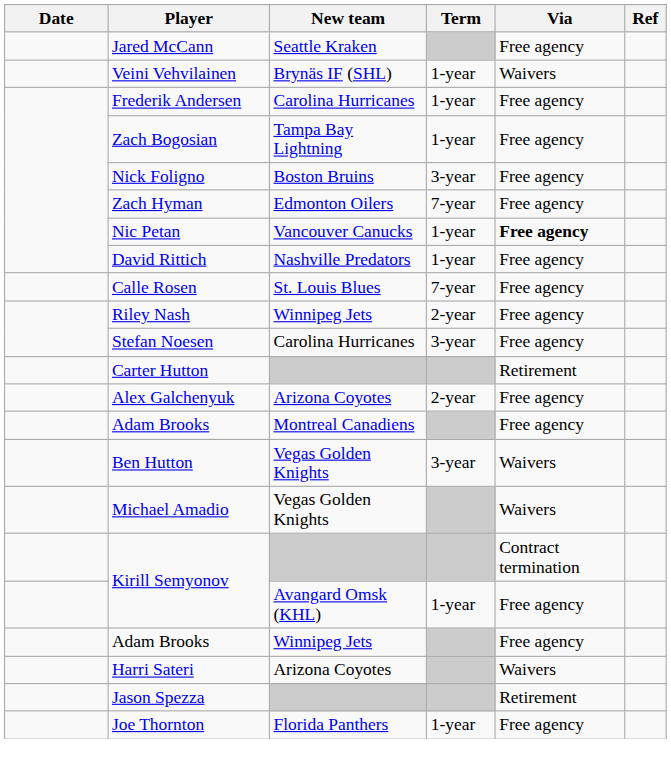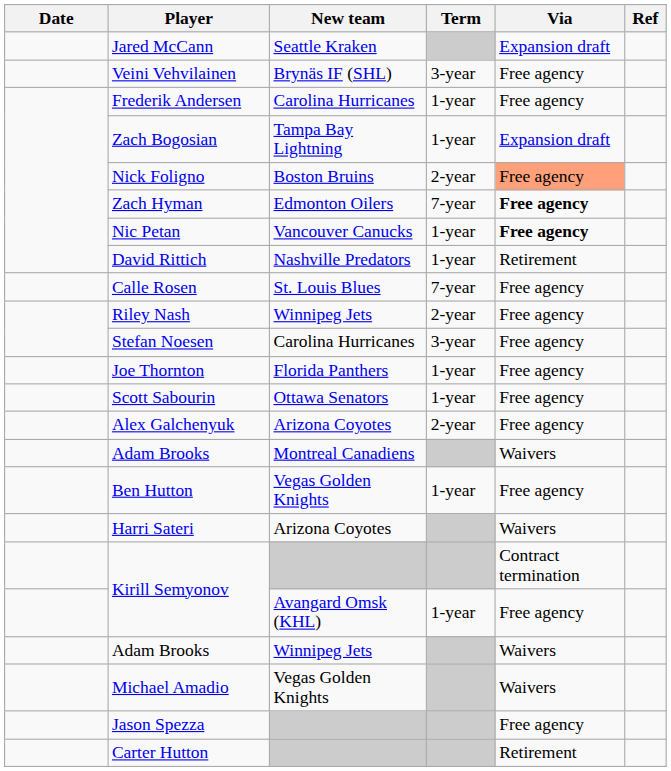 <table class="wikitable">
 <tr style="background:#ddd; text-align:center;">
 <th style="width: 10em;">Date</th>
 <th style="width: 14em;">Player</th>
 <th style="width: 14em;">New team</th>
 <th style="width: 5em;">Term</th>
 <th style="width: 10em;">Via</th>
 <th style="width: 2.5em;">Ref</th>
 </tr>
 <tr>
 <td></td>
 <td><a href='#'>Jared McCann</a></td>
 <td><a href='#'>Seattle Kraken</a></td>
 <td style="background:#ccc;"></td>
-<td>Free agency</td>
+<td><a href='#'>Expansion draft</a></td>
 <td></td>
 </tr>
 <tr>
 <td></td>
 <td><a href='#'>Veini Vehvilainen</a></td>
 <td><a href='#'>Brynäs IF</a> (<a href='#'>SHL</a>)</td>
-<td>1-year</td>
-<td>Waivers</td>
+<td>3-year</td>
+<td>Free agency</td>
 <td></td>
 </tr>
 <tr>
 <td rowspan=6></td>
 <td><a href='#'>Frederik Andersen</a></td>
 <td><a href='#'>Carolina Hurricanes</a></td>
 <td>1-year</td>
 <td>Free agency</td>
 <td></td>
 </tr>
 <tr>
 <td><a href='#'>Zach Bogosian</a></td>
 <td><a href='#'>Tampa Bay Lightning</a></td>
 <td>1-year</td>
-<td>Free agency</td>
+<td><a href='#'>Expansion draft</a></td>
 <td></td>
 </tr>
 <tr>
 <td><a href='#'>Nick Foligno</a></td>
 <td><a href='#'>Boston Bruins</a></td>
-<td>3-year</td>
-<td>Free agency</td>
+<td>2-year</td>
+<td style="background: lightsalmon;">Free agency</td>
 <td></td>
 </tr>
 <tr>
 <td><a href='#'>Zach Hyman</a></td>
 <td><a href='#'>Edmonton Oilers</a></td>
 <td>7-year</td>
-<td>Free agency</td>
+<td><strong>Free agency</strong></td>
 <td></td>
 </tr>
 <tr>
 <td><a href='#'>Nic Petan</a></td>
 <td><a href='#'>Vancouver Canucks</a></td>
 <td>1-year</td>
 <td><strong>Free agency</strong></td>
 <td></td>
 </tr>
 <tr>
 <td><a href='#'>David Rittich</a></td>
 <td><a href='#'>Nashville Predators</a></td>
 <td>1-year</td>
-<td>Free agency</td>
+<td>Retirement</td>
 <td></td>
 </tr>
 <tr>
 <td></td>
 <td><a href='#'>Calle Rosen</a></td>
 <td><a href='#'>St. Louis Blues</a></td>
 <td>7-year</td>
 <td>Free agency</td>
 <td></td>
 </tr>
 <tr>
 <td rowspan=2></td>
 <td><a href='#'>Riley Nash</a></td>
 <td><a href='#'>Winnipeg Jets</a></td>
 <td>2-year</td>
 <td>Free agency</td>
 <td></td>
 </tr>
 <tr>
 <td><a href='#'>Stefan Noesen</a></td>
 <td>Carolina Hurricanes</td>
 <td>3-year</td>
 <td>Free agency</td>
 <td></td>
 </tr>
 <tr>
 <td></td>
-<td><a href='#'>Carter Hutton</a></td>
-<td style="background:#ccc;"></td>
-<td style="background:#ccc;"></td>
-<td>Retirement</td>
+<td><a href='#'>Joe Thornton</a></td>
+<td><a href='#'>Florida Panthers</a></td>
+<td>1-year</td>
+<td>Free agency</td>
+<td></td>
+</tr>
+<tr>
+<td></td>
+<td><a href='#'>Scott Sabourin</a></td>
+<td><a href='#'>Ottawa Senators</a></td>
+<td>1-year</td>
+<td>Free agency</td>
 <td></td>
 </tr>
 <tr>
 <td></td>
 <td><a href='#'>Alex Galchenyuk</a></td>
 <td><a href='#'>Arizona Coyotes</a></td>
 <td>2-year</td>
 <td>Free agency</td>
 <td></td>
 </tr>
 <tr>
 <td></td>
 <td><a href='#'>Adam Brooks</a></td>
 <td><a href='#'>Montreal Canadiens</a></td>
 <td style="background:#ccc;"></td>
-<td>Free agency</td>
+<td>Waivers</td>
 <td></td>
 </tr>
 <tr>
 <td></td>
 <td><a href='#'>Ben Hutton</a></td>
 <td><a href='#'>Vegas Golden Knights</a></td>
-<td>3-year</td>
-<td>Waivers</td>
+<td>1-year</td>
+<td>Free agency</td>
 <td></td>
 </tr>
 <tr>
 <td></td>
-<td><a href='#'>Michael Amadio</a></td>
-<td>Vegas Golden Knights</td>
+<td><a href='#'>Harri Sateri</a></td>
+<td>Arizona Coyotes</td>
 <td style="background:#ccc;"></td>
 <td>Waivers</td>
 <td></td>
 </tr>
 <tr>
 <td></td>
 <td rowspan=2><a href='#'>Kirill Semyonov</a></td>
 <td style="background:#ccc;"></td>
 <td style="background:#ccc;"></td>
 <td>Contract termination</td>
 <td></td>
 </tr>
 <tr>
 <td></td>
 <td><a href='#'>Avangard Omsk</a> (<a href='#'>KHL</a>)</td>
 <td>1-year</td>
 <td>Free agency</td>
 <td></td>
 </tr>
 <tr>
 <td></td>
 <td>Adam Brooks</td>
 <td><a href='#'>Winnipeg Jets</a></td>
 <td style="background:#ccc;"></td>
-<td>Free agency</td>
+<td>Waivers</td>
 <td></td>
 </tr>
 <tr>
 <td></td>
-<td><a href='#'>Harri Sateri</a></td>
-<td>Arizona Coyotes</td>
+<td><a href='#'>Michael Amadio</a></td>
+<td>Vegas Golden Knights</td>
 <td style="background:#ccc;"></td>
 <td>Waivers</td>
 <td></td>
 </tr>
 <tr>
 <td></td>
 <td><a href='#'>Jason Spezza</a></td>
 <td style="background:#ccc;"></td>
 <td style="background:#ccc;"></td>
-<td>Retirement</td>
+<td>Free agency</td>
 <td></td>
 </tr>
 <tr>
 <td></td>
-<td><a href='#'>Joe Thornton</a></td>
-<td><a href='#'>Florida Panthers</a></td>
-<td>1-year</td>
-<td>Free agency</td>
+<td><a href='#'>Carter Hutton</a></td>
+<td style="background:#ccc;"></td>
+<td style="background:#ccc;"></td>
+<td>Retirement</td>
 <td></td>
 </tr>
 </table>
